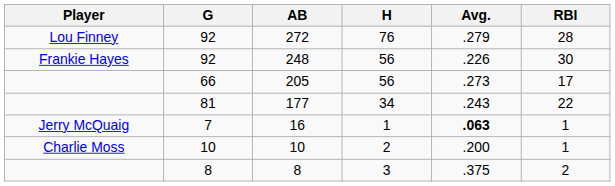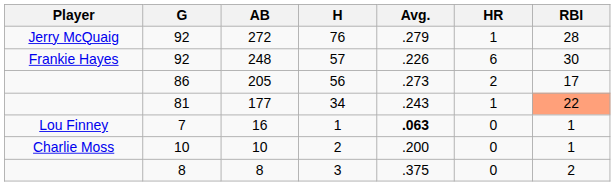 <table class="wikitable sortable">
 <tr>
 <th bgcolor="#DDDDFF" width="16%">Player</th>
 <th bgcolor="#DDDDFF" width="9%">G</th>
 <th bgcolor="#DDDDFF" width="9%">AB</th>
 <th bgcolor="#DDDDFF" width="9%">H</th>
 <th bgcolor="#DDDDFF" width="9%">Avg.</th>
+<th bgcolor="#DDDDFF" width="9%">HR</th>
 <th bgcolor="#DDDDFF" width="9%">RBI</th>
 </tr>
 <tr align="center">
-<td><a href='#'>Lou Finney</a></td>
+<td><a href='#'>Jerry McQuaig</a></td>
 <td>92</td>
 <td>272</td>
 <td>76</td>
 <td>.279</td>
+<td>1</td>
 <td>28</td>
 </tr>
 <tr align="center">
 <td><a href='#'>Frankie Hayes</a></td>
 <td>92</td>
 <td>248</td>
-<td>56</td>
+<td>57</td>
 <td>.226</td>
+<td>6</td>
 <td>30</td>
 </tr>
 <tr align="center">
 <td></td>
-<td>66</td>
+<td>86</td>
 <td>205</td>
 <td>56</td>
 <td>.273</td>
+<td>2</td>
 <td>17</td>
 </tr>
 <tr align="center">
 <td></td>
 <td>81</td>
 <td>177</td>
 <td>34</td>
 <td>.243</td>
-<td>22</td>
+<td>1</td>
+<td style="background: lightsalmon;">22</td>
 </tr>
 <tr align="center">
-<td><a href='#'>Jerry McQuaig</a></td>
+<td><a href='#'>Lou Finney</a></td>
 <td>7</td>
 <td>16</td>
 <td>1</td>
 <td><strong>.063</strong></td>
+<td>0</td>
 <td>1</td>
 </tr>
 <tr align="center">
 <td><a href='#'>Charlie Moss</a></td>
 <td>10</td>
 <td>10</td>
 <td>2</td>
 <td>.200</td>
+<td>0</td>
 <td>1</td>
 </tr>
 <tr align="center">
 <td></td>
 <td>8</td>
 <td>8</td>
 <td>3</td>
 <td>.375</td>
+<td>0</td>
 <td>2</td>
 </tr>
 </table>
